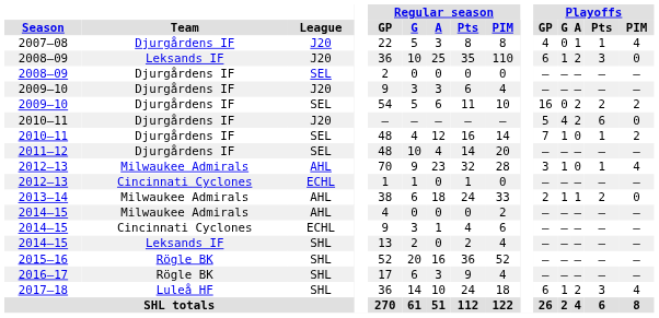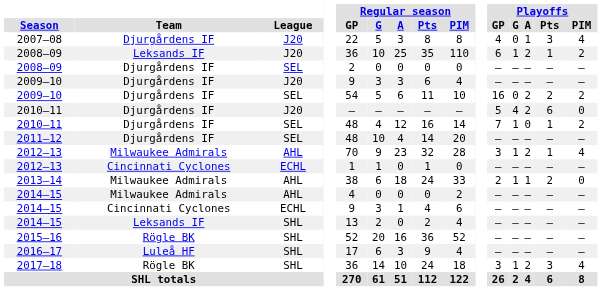 <table border="0" cellpadding="1" cellspacing="0" ID="Table3" style="text-align:center; width:55em">
 <tr bgcolor="#e0e0e0">
 <th colspan="3" bgcolor="#ffffff"> </th>
 <th rowspan="99" bgcolor="#ffffff"> </th>
 <th colspan="5"><a href='#'>Regular season</a></th>
 <th rowspan="99" bgcolor="#ffffff"> </th>
 <th colspan="5"><a href='#'>Playoffs</a></th>
 </tr>
 <tr bgcolor="#e0e0e0">
 <th><a href='#'>Season</a></th>
 <th>Team</th>
 <th>League</th>
 <th>GP</th>
 <th><a href='#'>G</a></th>
 <th><a href='#'>A</a></th>
 <th><a href='#'>Pts</a></th>
 <th><a href='#'>PIM</a></th>
 <th>GP</th>
 <th>G</th>
 <th>A</th>
 <th>Pts</th>
 <th>PIM</th>
 </tr>
 <tr>
 <td>2007–08</td>
 <td><a href='#'>Djurgårdens IF</a></td>
 <td><a href='#'>J20</a></td>
 <td>22</td>
 <td>5</td>
 <td>3</td>
 <td>8</td>
 <td>8</td>
 <td>4</td>
 <td>0</td>
 <td>1</td>
-<td>1</td>
+<td>3</td>
 <td>4</td>
 </tr>
 <tr bgcolor="#f0f0f0">
 <td>2008–09</td>
 <td><a href='#'>Leksands IF</a></td>
 <td>J20</td>
 <td>36</td>
 <td>10</td>
 <td>25</td>
 <td>35</td>
 <td>110</td>
 <td>6</td>
 <td>1</td>
 <td>2</td>
-<td>3</td>
-<td>0</td>
+<td>1</td>
+<td>2</td>
 </tr>
 <tr>
 <td><a href='#'>2008–09</a></td>
 <td>Djurgårdens IF</td>
 <td><a href='#'>SEL</a></td>
 <td>2</td>
 <td>0</td>
 <td>0</td>
 <td>0</td>
 <td>0</td>
 <td>—</td>
 <td>—</td>
 <td>—</td>
 <td>—</td>
 <td>—</td>
 </tr>
 <tr bgcolor="#f0f0f0">
 <td>2009–10</td>
 <td>Djurgårdens IF</td>
 <td>J20</td>
 <td>9</td>
 <td>3</td>
 <td>3</td>
 <td>6</td>
 <td>4</td>
 <td>—</td>
 <td>—</td>
 <td>—</td>
 <td>—</td>
 <td>—</td>
 </tr>
 <tr>
 <td><a href='#'>2009–10</a></td>
 <td>Djurgårdens IF</td>
 <td>SEL</td>
 <td>54</td>
 <td>5</td>
 <td>6</td>
 <td>11</td>
 <td>10</td>
 <td>16</td>
 <td>0</td>
 <td>2</td>
 <td>2</td>
 <td>2</td>
 </tr>
 <tr bgcolor="#f0f0f0">
 <td>2010–11</td>
 <td>Djurgårdens IF</td>
 <td>J20</td>
 <td>—</td>
 <td>—</td>
 <td>—</td>
 <td>—</td>
 <td>—</td>
 <td>5</td>
 <td>4</td>
 <td>2</td>
 <td>6</td>
 <td>0</td>
 </tr>
 <tr>
 <td><a href='#'>2010–11</a></td>
 <td>Djurgårdens IF</td>
 <td>SEL</td>
 <td>48</td>
 <td>4</td>
 <td>12</td>
 <td>16</td>
 <td>14</td>
 <td>7</td>
 <td>1</td>
 <td>0</td>
 <td>1</td>
 <td>2</td>
 </tr>
 <tr bgcolor="#f0f0f0">
 <td><a href='#'>2011–12</a></td>
 <td>Djurgårdens IF</td>
 <td>SEL</td>
 <td>48</td>
 <td>10</td>
 <td>4</td>
 <td>14</td>
 <td>20</td>
 <td>—</td>
 <td>—</td>
 <td>—</td>
 <td>—</td>
 <td>—</td>
 </tr>
 <tr>
 <td><a href='#'>2012–13</a></td>
 <td><a href='#'>Milwaukee Admirals</a></td>
 <td><a href='#'>AHL</a></td>
 <td>70</td>
 <td>9</td>
 <td>23</td>
 <td>32</td>
 <td>28</td>
 <td>3</td>
 <td>1</td>
-<td>0</td>
+<td>2</td>
 <td>1</td>
 <td>4</td>
 </tr>
 <tr bgcolor="#f0f0f0">
 <td><a href='#'>2012–13</a></td>
 <td><a href='#'>Cincinnati Cyclones</a></td>
 <td><a href='#'>ECHL</a></td>
 <td>1</td>
 <td>1</td>
 <td>0</td>
 <td>1</td>
 <td>0</td>
 <td>—</td>
 <td>—</td>
 <td>—</td>
 <td>—</td>
 <td>—</td>
 </tr>
 <tr>
 <td><a href='#'>2013–14</a></td>
 <td>Milwaukee Admirals</td>
 <td>AHL</td>
 <td>38</td>
 <td>6</td>
 <td>18</td>
 <td>24</td>
 <td>33</td>
 <td>2</td>
 <td>1</td>
 <td>1</td>
 <td>2</td>
 <td>0</td>
 </tr>
 <tr bgcolor="#f0f0f0">
 <td><a href='#'>2014–15</a></td>
 <td>Milwaukee Admirals</td>
 <td>AHL</td>
 <td>4</td>
 <td>0</td>
 <td>0</td>
 <td>0</td>
 <td>2</td>
 <td>—</td>
 <td>—</td>
 <td>—</td>
 <td>—</td>
 <td>—</td>
 </tr>
 <tr>
 <td><a href='#'>2014–15</a></td>
 <td>Cincinnati Cyclones</td>
 <td>ECHL</td>
 <td>9</td>
 <td>3</td>
 <td>1</td>
 <td>4</td>
 <td>6</td>
 <td>—</td>
 <td>—</td>
 <td>—</td>
 <td>—</td>
 <td>—</td>
 </tr>
 <tr bgcolor="#f0f0f0">
 <td><a href='#'>2014–15</a></td>
 <td><a href='#'>Leksands IF</a></td>
 <td>SHL</td>
 <td>13</td>
 <td>2</td>
 <td>0</td>
 <td>2</td>
 <td>4</td>
 <td>—</td>
 <td>—</td>
 <td>—</td>
 <td>—</td>
 <td>—</td>
 </tr>
 <tr>
 <td><a href='#'>2015–16</a></td>
 <td><a href='#'>Rögle BK</a></td>
 <td>SHL</td>
 <td>52</td>
 <td>20</td>
 <td>16</td>
 <td>36</td>
 <td>52</td>
 <td>—</td>
 <td>—</td>
 <td>—</td>
 <td>—</td>
 <td>—</td>
 </tr>
 <tr bgcolor="#f0f0f0">
 <td><a href='#'>2016–17</a></td>
-<td>Rögle BK</td>
+<td><a href='#'>Luleå HF</a></td>
 <td>SHL</td>
 <td>17</td>
 <td>6</td>
 <td>3</td>
 <td>9</td>
 <td>4</td>
 <td>—</td>
 <td>—</td>
 <td>—</td>
 <td>—</td>
 <td>—</td>
 </tr>
 <tr>
 <td><a href='#'>2017–18</a></td>
-<td><a href='#'>Luleå HF</a></td>
+<td>Rögle BK</td>
 <td>SHL</td>
 <td>36</td>
 <td>14</td>
 <td>10</td>
 <td>24</td>
 <td>18</td>
-<td>6</td>
+<td>3</td>
 <td>1</td>
 <td>2</td>
 <td>3</td>
 <td>4</td>
 </tr>
 <tr bgcolor="#e0e0e0">
 <th colspan="3">SHL totals</th>
 <th>270</th>
 <th>61</th>
 <th>51</th>
 <th>112</th>
 <th>122</th>
 <th>26</th>
 <th>2</th>
 <th>4</th>
 <th>6</th>
 <th>8</th>
 </tr>
 </table>
